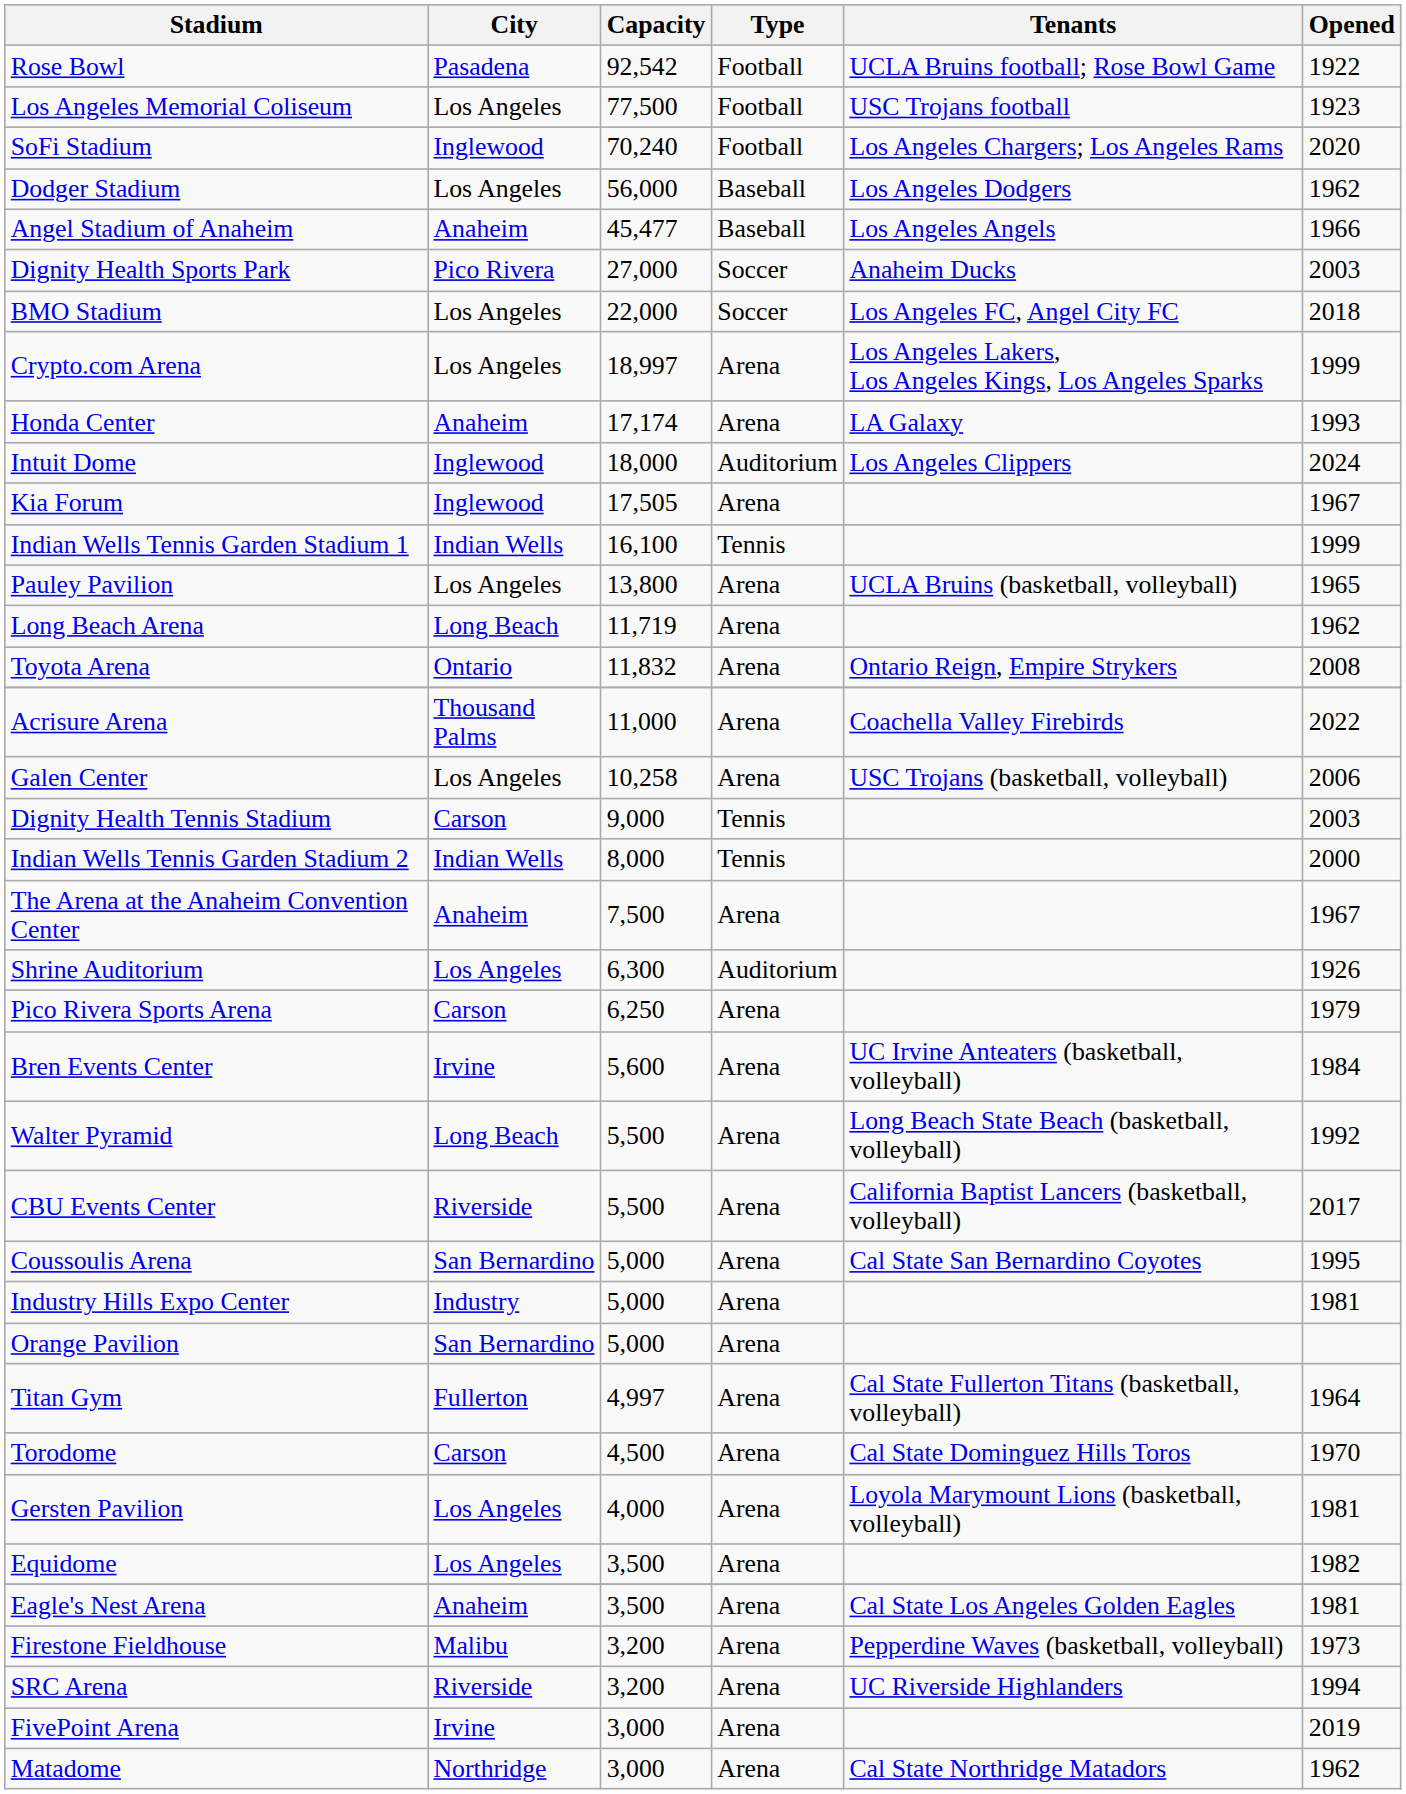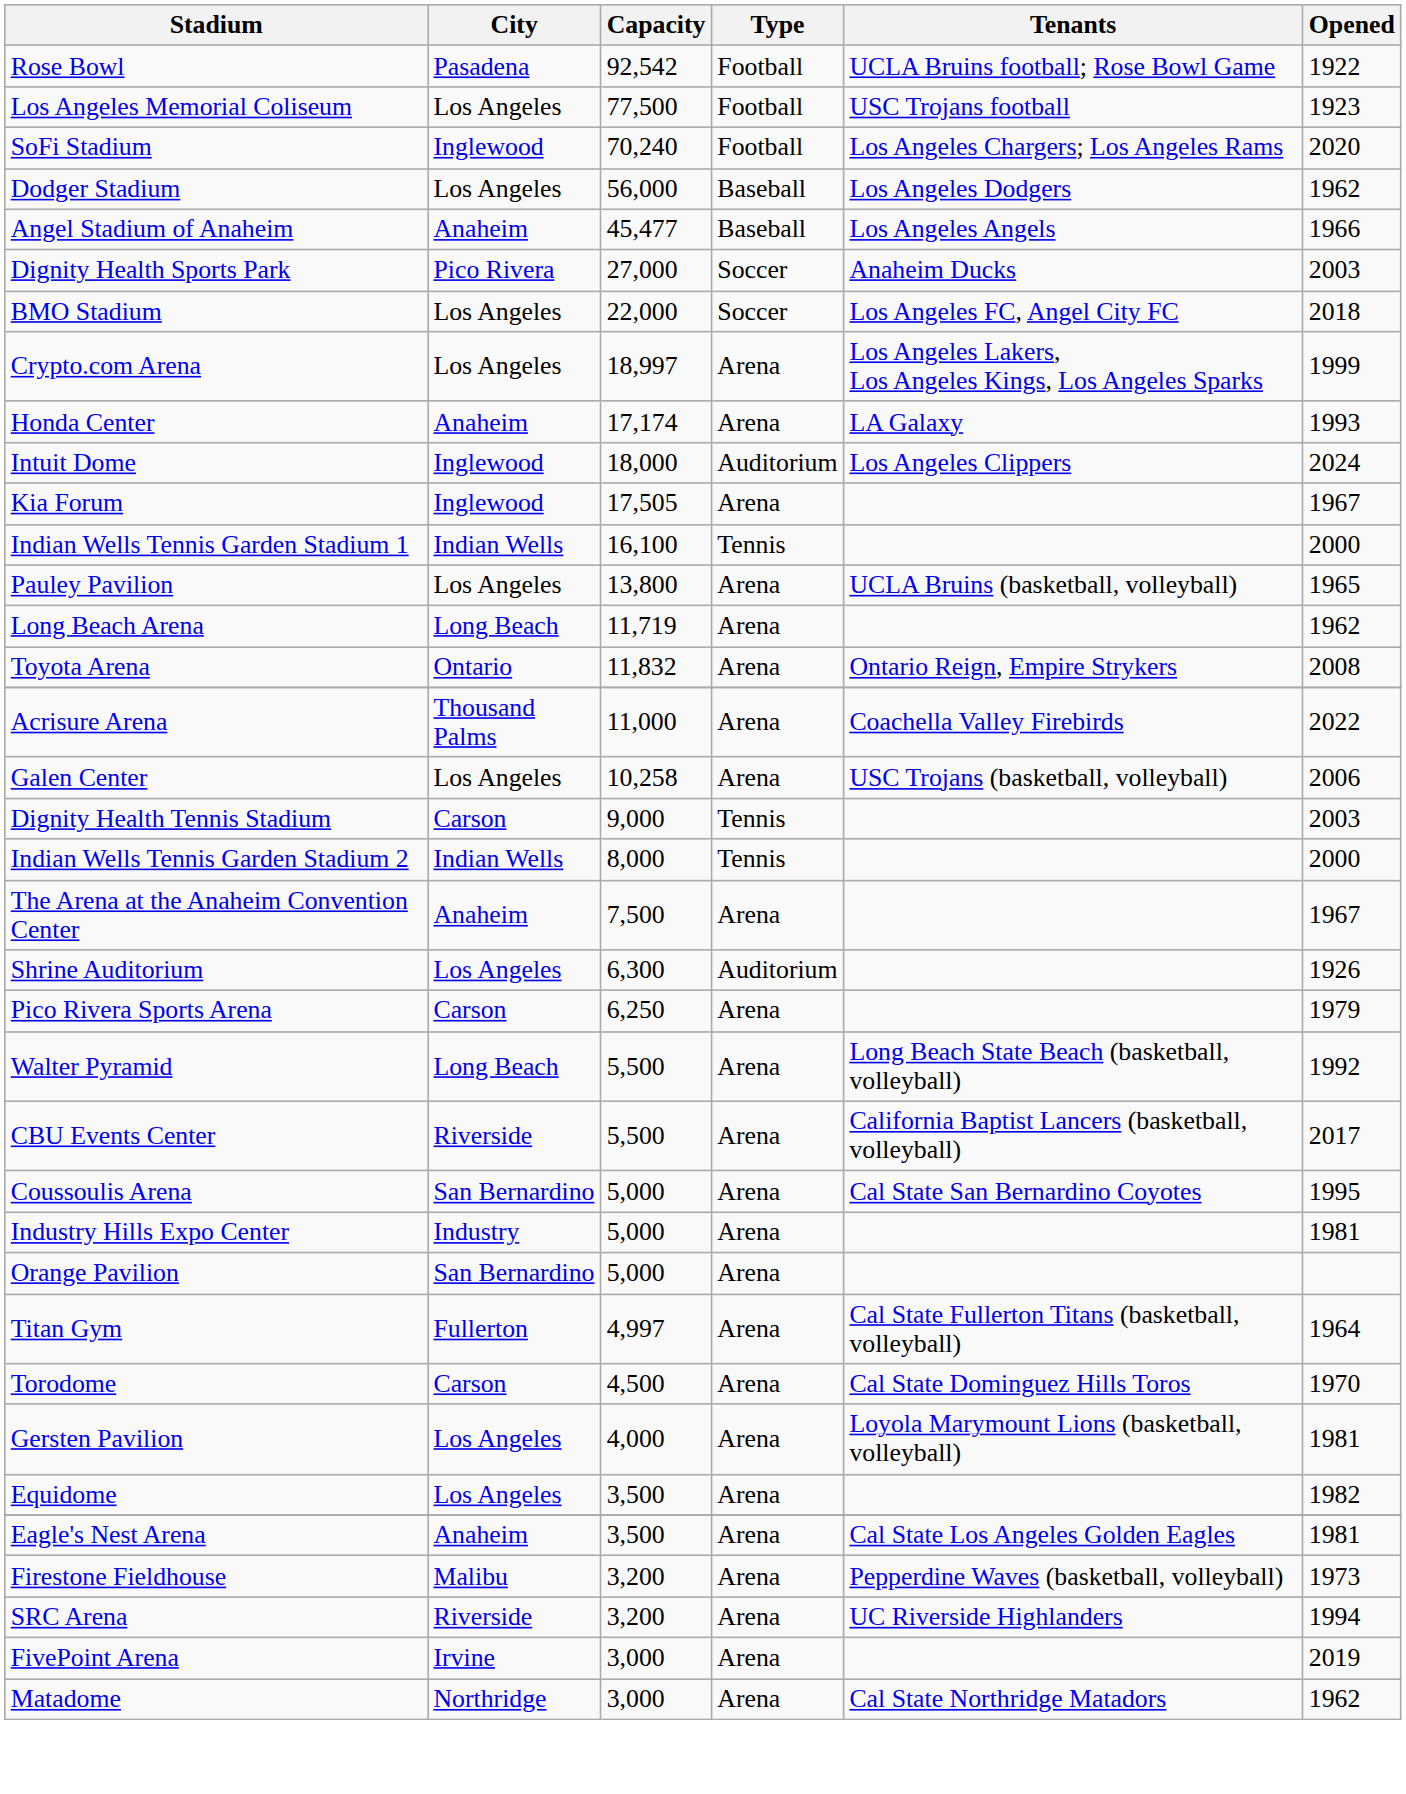 <table class="wikitable sortable">
 <tr>
 <th>Stadium</th>
 <th>City</th>
 <th>Capacity</th>
 <th>Type</th>
 <th>Tenants</th>
 <th>Opened</th>
 </tr>
 <tr>
 <td><a href='#'>Rose Bowl</a></td>
 <td><a href='#'>Pasadena</a></td>
 <td>92,542</td>
 <td>Football</td>
 <td><a href='#'>UCLA Bruins football</a>; <a href='#'>Rose Bowl Game</a></td>
 <td>1922</td>
 </tr>
 <tr>
 <td><a href='#'>Los Angeles Memorial Coliseum</a></td>
 <td>Los Angeles</td>
 <td>77,500</td>
 <td>Football</td>
 <td><a href='#'>USC Trojans football</a></td>
 <td>1923</td>
 </tr>
 <tr>
 <td><a href='#'>SoFi Stadium</a></td>
 <td><a href='#'>Inglewood</a></td>
 <td>70,240</td>
 <td>Football</td>
 <td><a href='#'>Los Angeles Chargers</a>; <a href='#'>Los Angeles Rams</a></td>
 <td>2020</td>
 </tr>
 <tr>
 <td><a href='#'>Dodger Stadium</a></td>
 <td>Los Angeles</td>
 <td>56,000</td>
 <td>Baseball</td>
 <td><a href='#'>Los Angeles Dodgers</a></td>
 <td>1962</td>
 </tr>
 <tr>
 <td><a href='#'>Angel Stadium of Anaheim</a></td>
 <td><a href='#'>Anaheim</a></td>
 <td>45,477</td>
 <td>Baseball</td>
 <td><a href='#'>Los Angeles Angels</a></td>
 <td>1966</td>
 </tr>
 <tr>
 <td><a href='#'>Dignity Health Sports Park</a></td>
 <td><a href='#'>Pico Rivera</a></td>
 <td>27,000</td>
 <td>Soccer</td>
 <td><a href='#'>Anaheim Ducks</a></td>
 <td>2003</td>
 </tr>
 <tr>
 <td><a href='#'>BMO Stadium</a></td>
 <td>Los Angeles</td>
 <td>22,000</td>
 <td>Soccer</td>
 <td><a href='#'>Los Angeles FC</a>, <a href='#'>Angel City FC</a></td>
 <td>2018</td>
 </tr>
 <tr>
 <td><a href='#'>Crypto.com Arena</a></td>
 <td>Los Angeles</td>
 <td>18,997</td>
 <td>Arena</td>
 <td><a href='#'>Los Angeles Lakers</a>, <br> <a href='#'>Los Angeles Kings</a>, <a href='#'>Los Angeles Sparks</a></td>
 <td>1999</td>
 </tr>
 <tr>
 <td><a href='#'>Honda Center</a></td>
 <td><a href='#'>Anaheim</a></td>
 <td>17,174</td>
 <td>Arena</td>
 <td><a href='#'>LA Galaxy</a></td>
 <td>1993</td>
 </tr>
 <tr>
 <td><a href='#'>Intuit Dome</a></td>
 <td><a href='#'>Inglewood</a></td>
 <td>18,000</td>
 <td>Auditorium</td>
 <td><a href='#'>Los Angeles Clippers</a></td>
 <td>2024</td>
 </tr>
 <tr>
 <td><a href='#'>Kia Forum</a></td>
 <td><a href='#'>Inglewood</a></td>
 <td>17,505</td>
 <td>Arena</td>
 <td></td>
 <td>1967</td>
 </tr>
 <tr>
 <td><a href='#'>Indian Wells Tennis Garden Stadium 1</a></td>
 <td><a href='#'>Indian Wells</a></td>
 <td>16,100</td>
 <td>Tennis</td>
 <td></td>
-<td>1999</td>
+<td>2000</td>
 </tr>
 <tr>
 <td><a href='#'>Pauley Pavilion</a></td>
 <td>Los Angeles</td>
 <td>13,800</td>
 <td>Arena</td>
 <td><a href='#'>UCLA Bruins</a> (basketball, volleyball)</td>
 <td>1965</td>
 </tr>
 <tr>
 <td><a href='#'>Long Beach Arena</a></td>
 <td><a href='#'>Long Beach</a></td>
 <td>11,719</td>
 <td>Arena</td>
 <td></td>
 <td>1962</td>
 </tr>
 <tr>
 <td><a href='#'>Toyota Arena</a></td>
 <td><a href='#'>Ontario</a></td>
 <td>11,832</td>
 <td>Arena</td>
 <td><a href='#'>Ontario Reign</a>, <a href='#'>Empire Strykers</a></td>
 <td>2008</td>
 </tr>
 <tr>
 </tr>
 <tr>
 <td><a href='#'>Acrisure Arena</a></td>
 <td><a href='#'>Thousand Palms</a></td>
 <td>11,000</td>
 <td>Arena</td>
 <td><a href='#'>Coachella Valley Firebirds</a></td>
 <td>2022</td>
 </tr>
 <tr>
 <td><a href='#'>Galen Center</a></td>
 <td>Los Angeles</td>
 <td>10,258</td>
 <td>Arena</td>
 <td><a href='#'>USC Trojans</a> (basketball, volleyball)</td>
 <td>2006</td>
 </tr>
 <tr>
 <td><a href='#'>Dignity Health Tennis Stadium</a></td>
 <td><a href='#'>Carson</a></td>
 <td>9,000</td>
 <td>Tennis</td>
 <td></td>
 <td>2003</td>
 </tr>
 <tr>
 <td><a href='#'>Indian Wells Tennis Garden Stadium 2</a></td>
 <td><a href='#'>Indian Wells</a></td>
 <td>8,000</td>
 <td>Tennis</td>
 <td></td>
 <td>2000</td>
 </tr>
 <tr>
 <td><a href='#'>The Arena at the Anaheim Convention Center</a></td>
 <td><a href='#'>Anaheim</a></td>
 <td>7,500</td>
 <td>Arena</td>
 <td></td>
 <td>1967</td>
 </tr>
 <tr>
 <td><a href='#'>Shrine Auditorium</a></td>
 <td><a href='#'>Los Angeles</a></td>
 <td>6,300</td>
 <td>Auditorium</td>
 <td></td>
 <td>1926</td>
 </tr>
 <tr>
 <td><a href='#'>Pico Rivera Sports Arena</a></td>
 <td><a href='#'>Carson</a></td>
 <td>6,250</td>
 <td>Arena</td>
 <td></td>
 <td>1979</td>
-</tr>
-<tr>
-<td><a href='#'>Bren Events Center</a></td>
-<td><a href='#'>Irvine</a></td>
-<td>5,600</td>
-<td>Arena</td>
-<td><a href='#'>UC Irvine Anteaters</a> (basketball, volleyball)</td>
-<td>1984</td>
 </tr>
 <tr>
 <td><a href='#'>Walter Pyramid</a></td>
 <td><a href='#'>Long Beach</a></td>
 <td>5,500</td>
 <td>Arena</td>
 <td><a href='#'>Long Beach State Beach</a> (basketball, volleyball)</td>
 <td>1992</td>
 </tr>
 <tr>
 <td><a href='#'>CBU Events Center</a></td>
 <td><a href='#'>Riverside</a></td>
 <td>5,500</td>
 <td>Arena</td>
 <td><a href='#'>California Baptist Lancers</a> (basketball, volleyball)</td>
 <td>2017</td>
 </tr>
 <tr>
 <td><a href='#'>Coussoulis Arena</a></td>
 <td><a href='#'>San Bernardino</a></td>
 <td>5,000</td>
 <td>Arena</td>
 <td><a href='#'>Cal State San Bernardino Coyotes</a></td>
 <td>1995</td>
 </tr>
 <tr>
 <td><a href='#'>Industry Hills Expo Center</a></td>
 <td><a href='#'>Industry</a></td>
 <td>5,000</td>
 <td>Arena</td>
 <td></td>
 <td>1981</td>
 </tr>
 <tr>
 <td><a href='#'>Orange Pavilion</a></td>
 <td><a href='#'>San Bernardino</a></td>
 <td>5,000</td>
 <td>Arena</td>
 <td></td>
 <td></td>
 </tr>
 <tr>
 <td><a href='#'>Titan Gym</a></td>
 <td><a href='#'>Fullerton</a></td>
 <td>4,997</td>
 <td>Arena</td>
 <td><a href='#'>Cal State Fullerton Titans</a> (basketball, volleyball)</td>
 <td>1964</td>
 </tr>
 <tr>
 <td><a href='#'>Torodome</a></td>
 <td><a href='#'>Carson</a></td>
 <td>4,500</td>
 <td>Arena</td>
 <td><a href='#'>Cal State Dominguez Hills Toros</a></td>
 <td>1970</td>
 </tr>
 <tr>
 <td><a href='#'>Gersten Pavilion</a></td>
 <td><a href='#'>Los Angeles</a></td>
 <td>4,000</td>
 <td>Arena</td>
 <td><a href='#'>Loyola Marymount Lions</a> (basketball, volleyball)</td>
 <td>1981</td>
 </tr>
 <tr>
 <td><a href='#'>Equidome</a></td>
 <td><a href='#'>Los Angeles</a></td>
 <td>3,500</td>
 <td>Arena</td>
 <td></td>
 <td>1982</td>
 </tr>
 <tr>
 </tr>
 <tr>
 <td><a href='#'>Eagle's Nest Arena</a></td>
 <td><a href='#'>Anaheim</a></td>
 <td>3,500</td>
 <td>Arena</td>
 <td><a href='#'>Cal State Los Angeles Golden Eagles</a></td>
 <td>1981</td>
 </tr>
 <tr>
 <td><a href='#'>Firestone Fieldhouse</a></td>
 <td><a href='#'>Malibu</a></td>
 <td>3,200</td>
 <td>Arena</td>
 <td><a href='#'>Pepperdine Waves</a> (basketball, volleyball)</td>
 <td>1973</td>
 </tr>
 <tr>
 <td><a href='#'>SRC Arena</a></td>
 <td><a href='#'>Riverside</a></td>
 <td>3,200</td>
 <td>Arena</td>
 <td><a href='#'>UC Riverside Highlanders</a></td>
 <td>1994</td>
 </tr>
 <tr>
 <td><a href='#'>FivePoint Arena</a></td>
 <td><a href='#'>Irvine</a></td>
 <td>3,000</td>
 <td>Arena</td>
 <td></td>
 <td>2019</td>
 </tr>
 <tr>
 <td><a href='#'>Matadome</a></td>
 <td><a href='#'>Northridge</a></td>
 <td>3,000</td>
 <td>Arena</td>
 <td><a href='#'>Cal State Northridge Matadors</a></td>
 <td>1962</td>
 </tr>
 </table>
